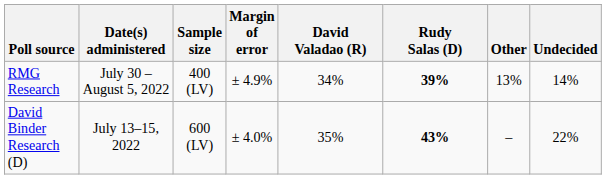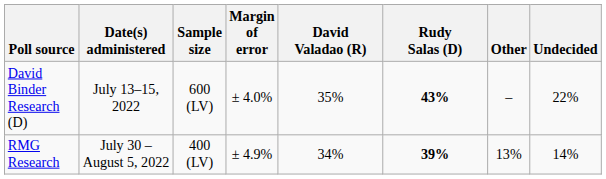 <table class="wikitable" style="font-size:90%;text-align:center;">
 <tr valign=bottom>
 <th>Poll source</th>
 <th>Date(s)<br>administered</th>
 <th>Sample<br>size</th>
 <th>Margin<br>of error</th>
 <th style="width:100px;">David<br>Valadao (R)</th>
 <th style="width:100px;">Rudy<br>Salas (D)</th>
 <th>Other</th>
 <th>Undecided</th>
 </tr>
 <tr>
+<td style="text-align:left;"><a href='#'>David Binder Research</a> (D)</td>
+<td>July 13–15, 2022</td>
+<td>600 (LV)</td>
+<td>± 4.0%</td>
+<td>35%</td>
+<td><strong>43%</strong></td>
+<td>–</td>
+<td>22%</td>
+</tr>
+<tr>
 <td style="text-align:left;"><a href='#'>RMG Research</a></td>
 <td>July 30 – August 5, 2022</td>
 <td>400 (LV)</td>
 <td>± 4.9%</td>
 <td>34%</td>
 <td><strong>39%</strong></td>
 <td>13%</td>
 <td>14%</td>
 </tr>
-<tr>
-<td style="text-align:left;"><a href='#'>David Binder Research</a> (D)</td>
-<td>July 13–15, 2022</td>
-<td>600 (LV)</td>
-<td>± 4.0%</td>
-<td>35%</td>
-<td><strong>43%</strong></td>
-<td>–</td>
-<td>22%</td>
-</tr>
 </table>
